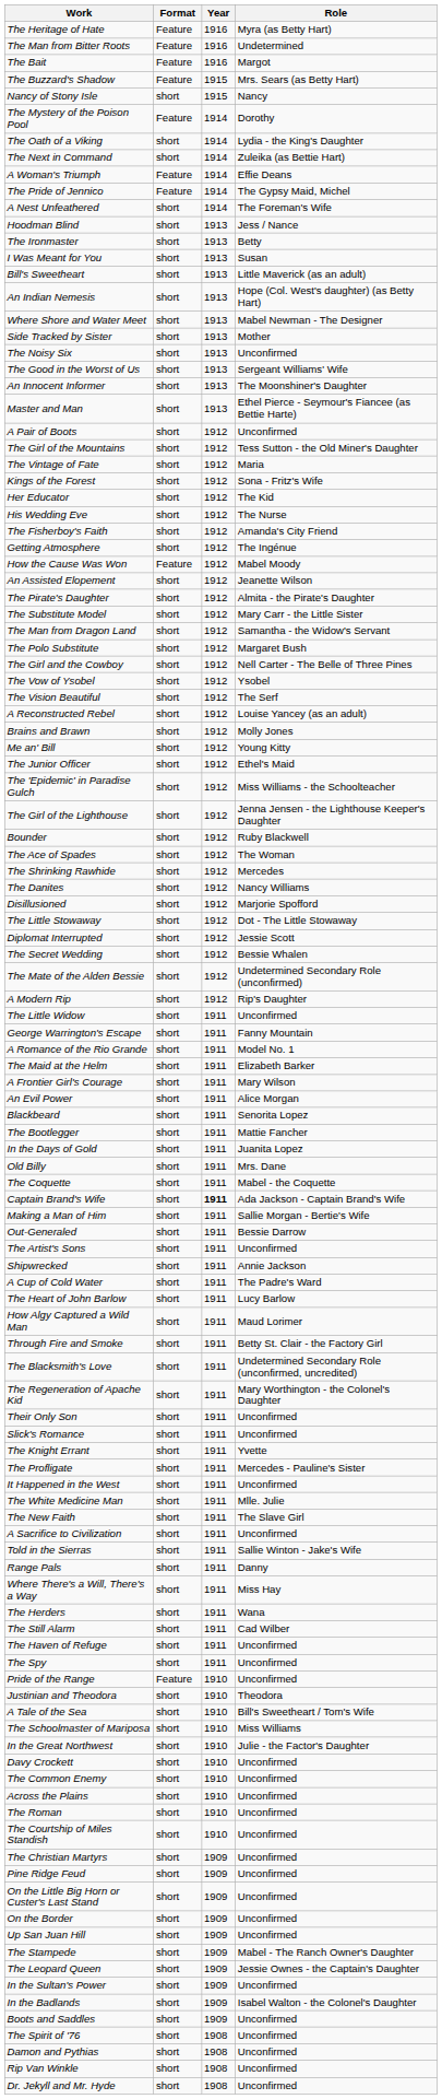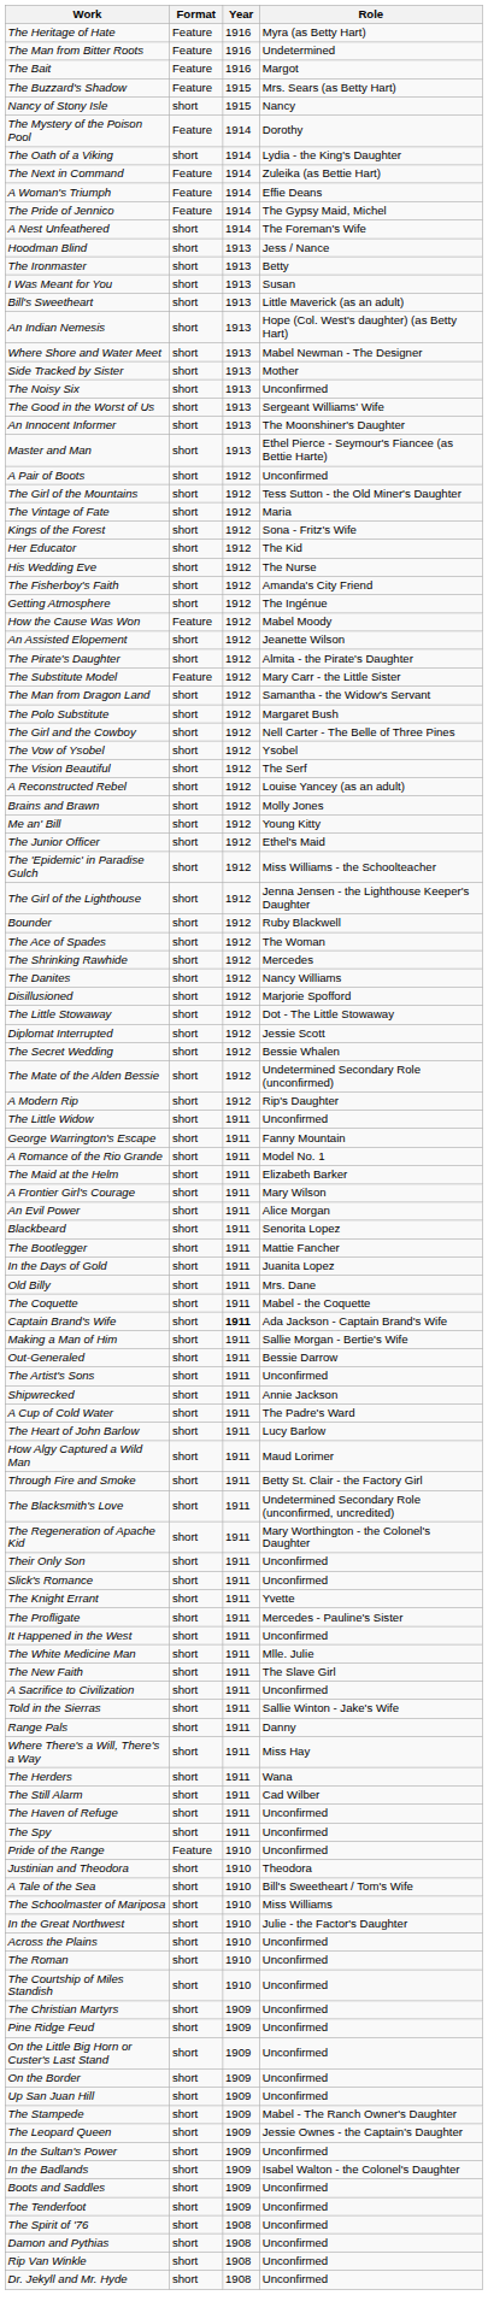 <table class="wikitable sortable">
 <tr>
 <th width="220" style="text-align:center;">Work</th>
 <th width="66">Format</th>
 <th width="44">Year</th>
 <th width="300">Role</th>
 </tr>
 <tr>
 <td><em>The Heritage of Hate</em></td>
 <td>Feature</td>
 <td>1916</td>
 <td>Myra (as Betty Hart)</td>
 </tr>
 <tr>
 <td><em>The Man from Bitter Roots</em></td>
 <td>Feature</td>
 <td>1916</td>
 <td>Undetermined</td>
 </tr>
 <tr>
 <td><em>The Bait</em></td>
 <td>Feature</td>
 <td>1916</td>
 <td>Margot</td>
 </tr>
 <tr>
 <td><em>The Buzzard's Shadow</em></td>
 <td>Feature</td>
 <td>1915</td>
 <td>Mrs. Sears (as Betty Hart)</td>
 </tr>
 <tr>
 <td><em>Nancy of Stony Isle</em></td>
 <td>short</td>
 <td>1915</td>
 <td>Nancy</td>
 </tr>
 <tr>
 <td><em>The Mystery of the Poison Pool</em></td>
 <td>Feature</td>
 <td>1914</td>
 <td>Dorothy</td>
 </tr>
 <tr>
 <td><em>The Oath of a Viking</em></td>
 <td>short</td>
 <td>1914</td>
 <td>Lydia - the King's Daughter</td>
 </tr>
 <tr>
 <td><em>The Next in Command</em></td>
-<td>short</td>
+<td>Feature</td>
 <td>1914</td>
 <td>Zuleika (as Bettie Hart)</td>
 </tr>
 <tr>
 <td><em>A Woman's Triumph</em></td>
 <td>Feature</td>
 <td>1914</td>
 <td>Effie Deans</td>
 </tr>
 <tr>
 <td><em>The Pride of Jennico</em></td>
 <td>Feature</td>
 <td>1914</td>
 <td>The Gypsy Maid, Michel</td>
 </tr>
 <tr>
 <td><em>A Nest Unfeathered</em></td>
 <td>short</td>
 <td>1914</td>
 <td>The Foreman's Wife</td>
 </tr>
 <tr>
 <td><em>Hoodman Blind</em></td>
 <td>short</td>
 <td>1913</td>
 <td>Jess / Nance</td>
 </tr>
 <tr>
 <td><em>The Ironmaster</em></td>
 <td>short</td>
 <td>1913</td>
 <td>Betty</td>
 </tr>
 <tr>
 <td><em>I Was Meant for You</em></td>
 <td>short</td>
 <td>1913</td>
 <td>Susan</td>
 </tr>
 <tr>
 <td><em>Bill's Sweetheart</em></td>
 <td>short</td>
 <td>1913</td>
 <td>Little Maverick (as an adult)</td>
 </tr>
 <tr>
 <td><em>An Indian Nemesis</em></td>
 <td>short</td>
 <td>1913</td>
 <td>Hope (Col. West's daughter) (as Betty Hart)</td>
 </tr>
 <tr>
 <td><em>Where Shore and Water Meet</em></td>
 <td>short</td>
 <td>1913</td>
 <td>Mabel Newman - The Designer</td>
 </tr>
 <tr>
 <td><em>Side Tracked by Sister</em></td>
 <td>short</td>
 <td>1913</td>
 <td>Mother</td>
 </tr>
 <tr>
 <td><em>The Noisy Six</em></td>
 <td>short</td>
 <td>1913</td>
 <td>Unconfirmed</td>
 </tr>
 <tr>
 <td><em>The Good in the Worst of Us</em></td>
 <td>short</td>
 <td>1913</td>
 <td>Sergeant Williams' Wife</td>
 </tr>
 <tr>
 <td><em>An Innocent Informer</em></td>
 <td>short</td>
 <td>1913</td>
 <td>The Moonshiner's Daughter</td>
 </tr>
 <tr>
 <td><em>Master and Man</em></td>
 <td>short</td>
 <td>1913</td>
 <td>Ethel Pierce - Seymour's Fiancee (as Bettie Harte)</td>
 </tr>
 <tr>
 <td><em>A Pair of Boots</em></td>
 <td>short</td>
 <td>1912</td>
 <td>Unconfirmed</td>
 </tr>
 <tr>
 <td><em>The Girl of the Mountains</em></td>
 <td>short</td>
 <td>1912</td>
 <td>Tess Sutton - the Old Miner's Daughter</td>
 </tr>
 <tr>
 <td><em>The Vintage of Fate</em></td>
 <td>short</td>
 <td>1912</td>
 <td>Maria</td>
 </tr>
 <tr>
 <td><em>Kings of the Forest</em></td>
 <td>short</td>
 <td>1912</td>
 <td>Sona - Fritz's Wife</td>
 </tr>
 <tr>
 <td><em>Her Educator</em></td>
 <td>short</td>
 <td>1912</td>
 <td>The Kid</td>
 </tr>
 <tr>
 <td><em>His Wedding Eve</em></td>
 <td>short</td>
 <td>1912</td>
 <td>The Nurse</td>
 </tr>
 <tr>
 <td><em>The Fisherboy's Faith</em></td>
 <td>short</td>
 <td>1912</td>
 <td>Amanda's City Friend</td>
 </tr>
 <tr>
 <td><em>Getting Atmosphere</em></td>
 <td>short</td>
 <td>1912</td>
 <td>The Ingénue</td>
 </tr>
 <tr>
 <td><em>How the Cause Was Won</em></td>
 <td>Feature</td>
 <td>1912</td>
 <td>Mabel Moody</td>
 </tr>
 <tr>
 <td><em>An Assisted Elopement</em></td>
 <td>short</td>
 <td>1912</td>
 <td>Jeanette Wilson</td>
 </tr>
 <tr>
 <td><em>The Pirate's Daughter</em></td>
 <td>short</td>
 <td>1912</td>
 <td>Almita - the Pirate's Daughter</td>
 </tr>
 <tr>
 <td><em>The Substitute Model</em></td>
-<td>short</td>
+<td>Feature</td>
 <td>1912</td>
 <td>Mary Carr - the Little Sister</td>
 </tr>
 <tr>
 <td><em>The Man from Dragon Land</em></td>
 <td>short</td>
 <td>1912</td>
 <td>Samantha - the Widow's Servant</td>
 </tr>
 <tr>
 <td><em>The Polo Substitute</em></td>
 <td>short</td>
 <td>1912</td>
 <td>Margaret Bush</td>
 </tr>
 <tr>
 <td><em>The Girl and the Cowboy</em></td>
 <td>short</td>
 <td>1912</td>
 <td>Nell Carter - The Belle of Three Pines</td>
 </tr>
 <tr>
 <td><em>The Vow of Ysobel</em></td>
 <td>short</td>
 <td>1912</td>
 <td>Ysobel</td>
 </tr>
 <tr>
 <td><em>The Vision Beautiful</em></td>
 <td>short</td>
 <td>1912</td>
 <td>The Serf</td>
 </tr>
 <tr>
 <td><em>A Reconstructed Rebel</em></td>
 <td>short</td>
 <td>1912</td>
 <td>Louise Yancey (as an adult)</td>
 </tr>
 <tr>
 <td><em>Brains and Brawn</em></td>
 <td>short</td>
 <td>1912</td>
 <td>Molly Jones</td>
 </tr>
 <tr>
 <td><em>Me an' Bill</em></td>
 <td>short</td>
 <td>1912</td>
 <td>Young Kitty</td>
 </tr>
 <tr>
 <td><em>The Junior Officer</em></td>
 <td>short</td>
 <td>1912</td>
 <td>Ethel's Maid</td>
 </tr>
 <tr>
 <td><em>The 'Epidemic' in Paradise Gulch</em></td>
 <td>short</td>
 <td>1912</td>
 <td>Miss Williams - the Schoolteacher</td>
 </tr>
 <tr>
 <td><em>The Girl of the Lighthouse</em></td>
 <td>short</td>
 <td>1912</td>
 <td>Jenna Jensen - the Lighthouse Keeper's Daughter</td>
 </tr>
 <tr>
 <td><em>Bounder</em></td>
 <td>short</td>
 <td>1912</td>
 <td>Ruby Blackwell</td>
 </tr>
 <tr>
 <td><em>The Ace of Spades</em></td>
 <td>short</td>
 <td>1912</td>
 <td>The Woman</td>
 </tr>
 <tr>
 <td><em>The Shrinking Rawhide</em></td>
 <td>short</td>
 <td>1912</td>
 <td>Mercedes</td>
 </tr>
 <tr>
 <td><em>The Danites</em></td>
 <td>short</td>
 <td>1912</td>
 <td>Nancy Williams</td>
 </tr>
 <tr>
 <td><em>Disillusioned</em></td>
 <td>short</td>
 <td>1912</td>
 <td>Marjorie Spofford</td>
 </tr>
 <tr>
 <td><em>The Little Stowaway</em></td>
 <td>short</td>
 <td>1912</td>
 <td>Dot - The Little Stowaway</td>
 </tr>
 <tr>
 <td><em>Diplomat Interrupted</em></td>
 <td>short</td>
 <td>1912</td>
 <td>Jessie Scott</td>
 </tr>
 <tr>
 <td><em>The Secret Wedding</em></td>
 <td>short</td>
 <td>1912</td>
 <td>Bessie Whalen</td>
 </tr>
 <tr>
 <td><em>The Mate of the Alden Bessie</em></td>
 <td>short</td>
 <td>1912</td>
 <td>Undetermined Secondary Role (unconfirmed)</td>
 </tr>
 <tr>
 <td><em>A Modern Rip</em></td>
 <td>short</td>
 <td>1912</td>
 <td>Rip's Daughter</td>
 </tr>
 <tr>
 <td><em>The Little Widow</em></td>
 <td>short</td>
 <td>1911</td>
 <td>Unconfirmed</td>
 </tr>
 <tr>
 <td><em>George Warrington's Escape</em></td>
 <td>short</td>
 <td>1911</td>
 <td>Fanny Mountain</td>
 </tr>
 <tr>
 <td><em>A Romance of the Rio Grande</em></td>
 <td>short</td>
 <td>1911</td>
 <td>Model No. 1</td>
 </tr>
 <tr>
 <td><em>The Maid at the Helm</em></td>
 <td>short</td>
 <td>1911</td>
 <td>Elizabeth Barker</td>
 </tr>
 <tr>
 <td><em>A Frontier Girl's Courage</em></td>
 <td>short</td>
 <td>1911</td>
 <td>Mary Wilson</td>
 </tr>
 <tr>
 <td><em>An Evil Power</em></td>
 <td>short</td>
 <td>1911</td>
 <td>Alice Morgan</td>
 </tr>
 <tr>
 <td><em>Blackbeard</em></td>
 <td>short</td>
 <td>1911</td>
 <td>Senorita Lopez</td>
 </tr>
 <tr>
 <td><em>The Bootlegger</em></td>
 <td>short</td>
 <td>1911</td>
 <td>Mattie Fancher</td>
 </tr>
 <tr>
 <td><em>In the Days of Gold</em></td>
 <td>short</td>
 <td>1911</td>
 <td>Juanita Lopez</td>
 </tr>
 <tr>
 <td><em>Old Billy</em></td>
 <td>short</td>
 <td>1911</td>
 <td>Mrs. Dane</td>
 </tr>
 <tr>
 <td><em>The Coquette</em></td>
 <td>short</td>
 <td>1911</td>
 <td>Mabel - the Coquette</td>
 </tr>
 <tr>
 <td><em>Captain Brand's Wife</em></td>
 <td>short</td>
 <td><strong>1911</strong></td>
 <td>Ada Jackson - Captain Brand's Wife</td>
 </tr>
 <tr>
 <td><em>Making a Man of Him</em></td>
 <td>short</td>
 <td>1911</td>
 <td>Sallie Morgan - Bertie's Wife</td>
 </tr>
 <tr>
 <td><em>Out-Generaled</em></td>
 <td>short</td>
 <td>1911</td>
 <td>Bessie Darrow</td>
 </tr>
 <tr>
 <td><em>The Artist's Sons</em></td>
 <td>short</td>
 <td>1911</td>
 <td>Unconfirmed</td>
 </tr>
 <tr>
 <td><em>Shipwrecked</em></td>
 <td>short</td>
 <td>1911</td>
 <td>Annie Jackson</td>
 </tr>
 <tr>
 <td><em>A Cup of Cold Water</em></td>
 <td>short</td>
 <td>1911</td>
 <td>The Padre's Ward</td>
 </tr>
 <tr>
 <td><em>The Heart of John Barlow</em></td>
 <td>short</td>
 <td>1911</td>
 <td>Lucy Barlow</td>
 </tr>
 <tr>
 <td><em>How Algy Captured a Wild Man</em></td>
 <td>short</td>
 <td>1911</td>
 <td>Maud Lorimer</td>
 </tr>
 <tr>
 <td><em>Through Fire and Smoke</em></td>
 <td>short</td>
 <td>1911</td>
 <td>Betty St. Clair - the Factory Girl</td>
 </tr>
 <tr>
 <td><em>The Blacksmith's Love</em></td>
 <td>short</td>
 <td>1911</td>
 <td>Undetermined Secondary Role (unconfirmed, uncredited)</td>
 </tr>
 <tr>
 <td><em>The Regeneration of Apache Kid</em></td>
 <td>short</td>
 <td>1911</td>
 <td>Mary Worthington - the Colonel's Daughter</td>
 </tr>
 <tr>
 <td><em>Their Only Son</em></td>
 <td>short</td>
 <td>1911</td>
 <td>Unconfirmed</td>
 </tr>
 <tr>
 <td><em>Slick's Romance</em></td>
 <td>short</td>
 <td>1911</td>
 <td>Unconfirmed</td>
 </tr>
 <tr>
 <td><em>The Knight Errant</em></td>
 <td>short</td>
 <td>1911</td>
 <td>Yvette</td>
 </tr>
 <tr>
 <td><em>The Profligate</em></td>
 <td>short</td>
 <td>1911</td>
 <td>Mercedes - Pauline's Sister</td>
 </tr>
 <tr>
 <td><em>It Happened in the West</em></td>
 <td>short</td>
 <td>1911</td>
 <td>Unconfirmed</td>
 </tr>
 <tr>
 <td><em>The White Medicine Man</em></td>
 <td>short</td>
 <td>1911</td>
 <td>Mlle. Julie</td>
 </tr>
 <tr>
 <td><em>The New Faith</em></td>
 <td>short</td>
 <td>1911</td>
 <td>The Slave Girl</td>
 </tr>
 <tr>
 <td><em>A Sacrifice to Civilization</em></td>
 <td>short</td>
 <td>1911</td>
 <td>Unconfirmed</td>
 </tr>
 <tr>
 <td><em>Told in the Sierras</em></td>
 <td>short</td>
 <td>1911</td>
 <td>Sallie Winton - Jake's Wife</td>
 </tr>
 <tr>
 <td><em>Range Pals</em></td>
 <td>short</td>
 <td>1911</td>
 <td>Danny</td>
 </tr>
 <tr>
 <td><em>Where There's a Will, There's a Way</em></td>
 <td>short</td>
 <td>1911</td>
 <td>Miss Hay</td>
 </tr>
 <tr>
 <td><em>The Herders</em></td>
 <td>short</td>
 <td>1911</td>
 <td>Wana</td>
 </tr>
 <tr>
 <td><em>The Still Alarm</em></td>
 <td>short</td>
 <td>1911</td>
 <td>Cad Wilber</td>
 </tr>
 <tr>
 <td><em>The Haven of Refuge</em></td>
 <td>short</td>
 <td>1911</td>
 <td>Unconfirmed</td>
 </tr>
 <tr>
 <td><em>The Spy</em></td>
 <td>short</td>
 <td>1911</td>
 <td>Unconfirmed</td>
 </tr>
 <tr>
 <td><em>Pride of the Range</em></td>
 <td>Feature</td>
 <td>1910</td>
 <td>Unconfirmed</td>
 </tr>
 <tr>
 <td><em>Justinian and Theodora</em></td>
 <td>short</td>
 <td>1910</td>
 <td>Theodora</td>
 </tr>
 <tr>
 <td><em>A Tale of the Sea</em></td>
 <td>short</td>
 <td>1910</td>
 <td>Bill's Sweetheart / Tom's Wife</td>
 </tr>
 <tr>
 <td><em>The Schoolmaster of Mariposa</em></td>
 <td>short</td>
 <td>1910</td>
 <td>Miss Williams</td>
 </tr>
 <tr>
 <td><em>In the Great Northwest</em></td>
 <td>short</td>
 <td>1910</td>
 <td>Julie - the Factor's Daughter</td>
 </tr>
 <tr>
-<td><em>Davy Crockett</em></td>
-<td>short</td>
-<td>1910</td>
-<td>Unconfirmed</td>
-</tr>
-<tr>
-<td><em>The Common Enemy</em></td>
-<td>short</td>
-<td>1910</td>
-<td>Unconfirmed</td>
-</tr>
-<tr>
 <td><em>Across the Plains</em></td>
 <td>short</td>
 <td>1910</td>
 <td>Unconfirmed</td>
 </tr>
 <tr>
 <td><em>The Roman</em></td>
 <td>short</td>
 <td>1910</td>
 <td>Unconfirmed</td>
 </tr>
 <tr>
 <td><em>The Courtship of Miles Standish</em></td>
 <td>short</td>
 <td>1910</td>
 <td>Unconfirmed</td>
 </tr>
 <tr>
 <td><em>The Christian Martyrs</em></td>
 <td>short</td>
 <td>1909</td>
 <td>Unconfirmed</td>
 </tr>
 <tr>
 <td><em>Pine Ridge Feud</em></td>
 <td>short</td>
 <td>1909</td>
 <td>Unconfirmed</td>
 </tr>
 <tr>
 <td><em>On the Little Big Horn or Custer's Last Stand</em></td>
 <td>short</td>
 <td>1909</td>
 <td>Unconfirmed</td>
 </tr>
 <tr>
 <td><em>On the Border</em></td>
 <td>short</td>
 <td>1909</td>
 <td>Unconfirmed</td>
 </tr>
 <tr>
 <td><em>Up San Juan Hill</em></td>
 <td>short</td>
 <td>1909</td>
 <td>Unconfirmed</td>
 </tr>
 <tr>
 <td><em>The Stampede</em></td>
 <td>short</td>
 <td>1909</td>
 <td>Mabel - The Ranch Owner's Daughter</td>
 </tr>
 <tr>
 <td><em>The Leopard Queen</em></td>
 <td>short</td>
 <td>1909</td>
 <td>Jessie Ownes - the Captain's Daughter</td>
 </tr>
 <tr>
 <td><em>In the Sultan's Power</em></td>
 <td>short</td>
 <td>1909</td>
 <td>Unconfirmed</td>
 </tr>
 <tr>
 <td><em>In the Badlands</em></td>
 <td>short</td>
 <td>1909</td>
 <td>Isabel Walton - the Colonel's Daughter</td>
 </tr>
 <tr>
 <td><em>Boots and Saddles</em></td>
 <td>short</td>
 <td>1909</td>
 <td>Unconfirmed</td>
 </tr>
 <tr>
+<td><em>The Tenderfoot</em></td>
+<td>short</td>
+<td>1909</td>
+<td>Unconfirmed</td>
+</tr>
+<tr>
 <td><em>The Spirit of '76</em></td>
 <td>short</td>
 <td>1908</td>
 <td>Unconfirmed</td>
 </tr>
 <tr>
 <td><em>Damon and Pythias</em></td>
 <td>short</td>
 <td>1908</td>
 <td>Unconfirmed</td>
 </tr>
 <tr>
 <td><em>Rip Van Winkle</em></td>
 <td>short</td>
 <td>1908</td>
 <td>Unconfirmed</td>
 </tr>
 <tr>
 <td><em>Dr. Jekyll and Mr. Hyde</em></td>
 <td>short</td>
 <td>1908</td>
 <td>Unconfirmed</td>
 </tr>
 </table>
